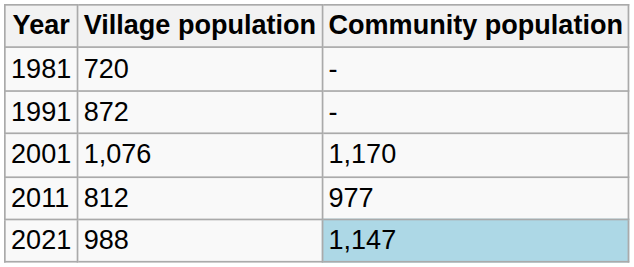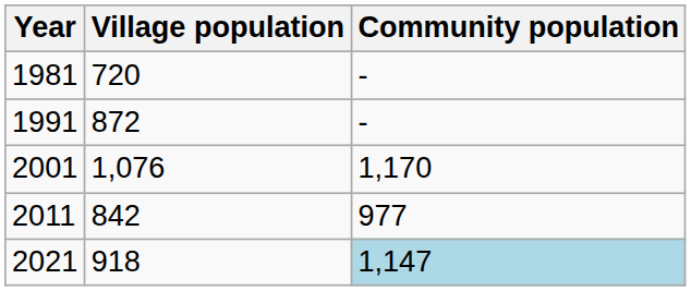 <table class="wikitable">
 <tr>
 <th>Year</th>
 <th>Village population</th>
 <th>Community population</th>
 </tr>
 <tr>
 <td>1981</td>
 <td>720</td>
 <td>-</td>
 </tr>
 <tr>
 <td>1991</td>
 <td>872</td>
 <td>-</td>
 </tr>
 <tr>
 <td>2001</td>
 <td>1,076</td>
 <td>1,170</td>
 </tr>
 <tr>
 <td>2011</td>
-<td>812</td>
+<td>842</td>
 <td>977</td>
 </tr>
 <tr>
 <td>2021</td>
-<td>988</td>
+<td>918</td>
 <td style="background: lightblue;">1,147</td>
 </tr>
 </table>
